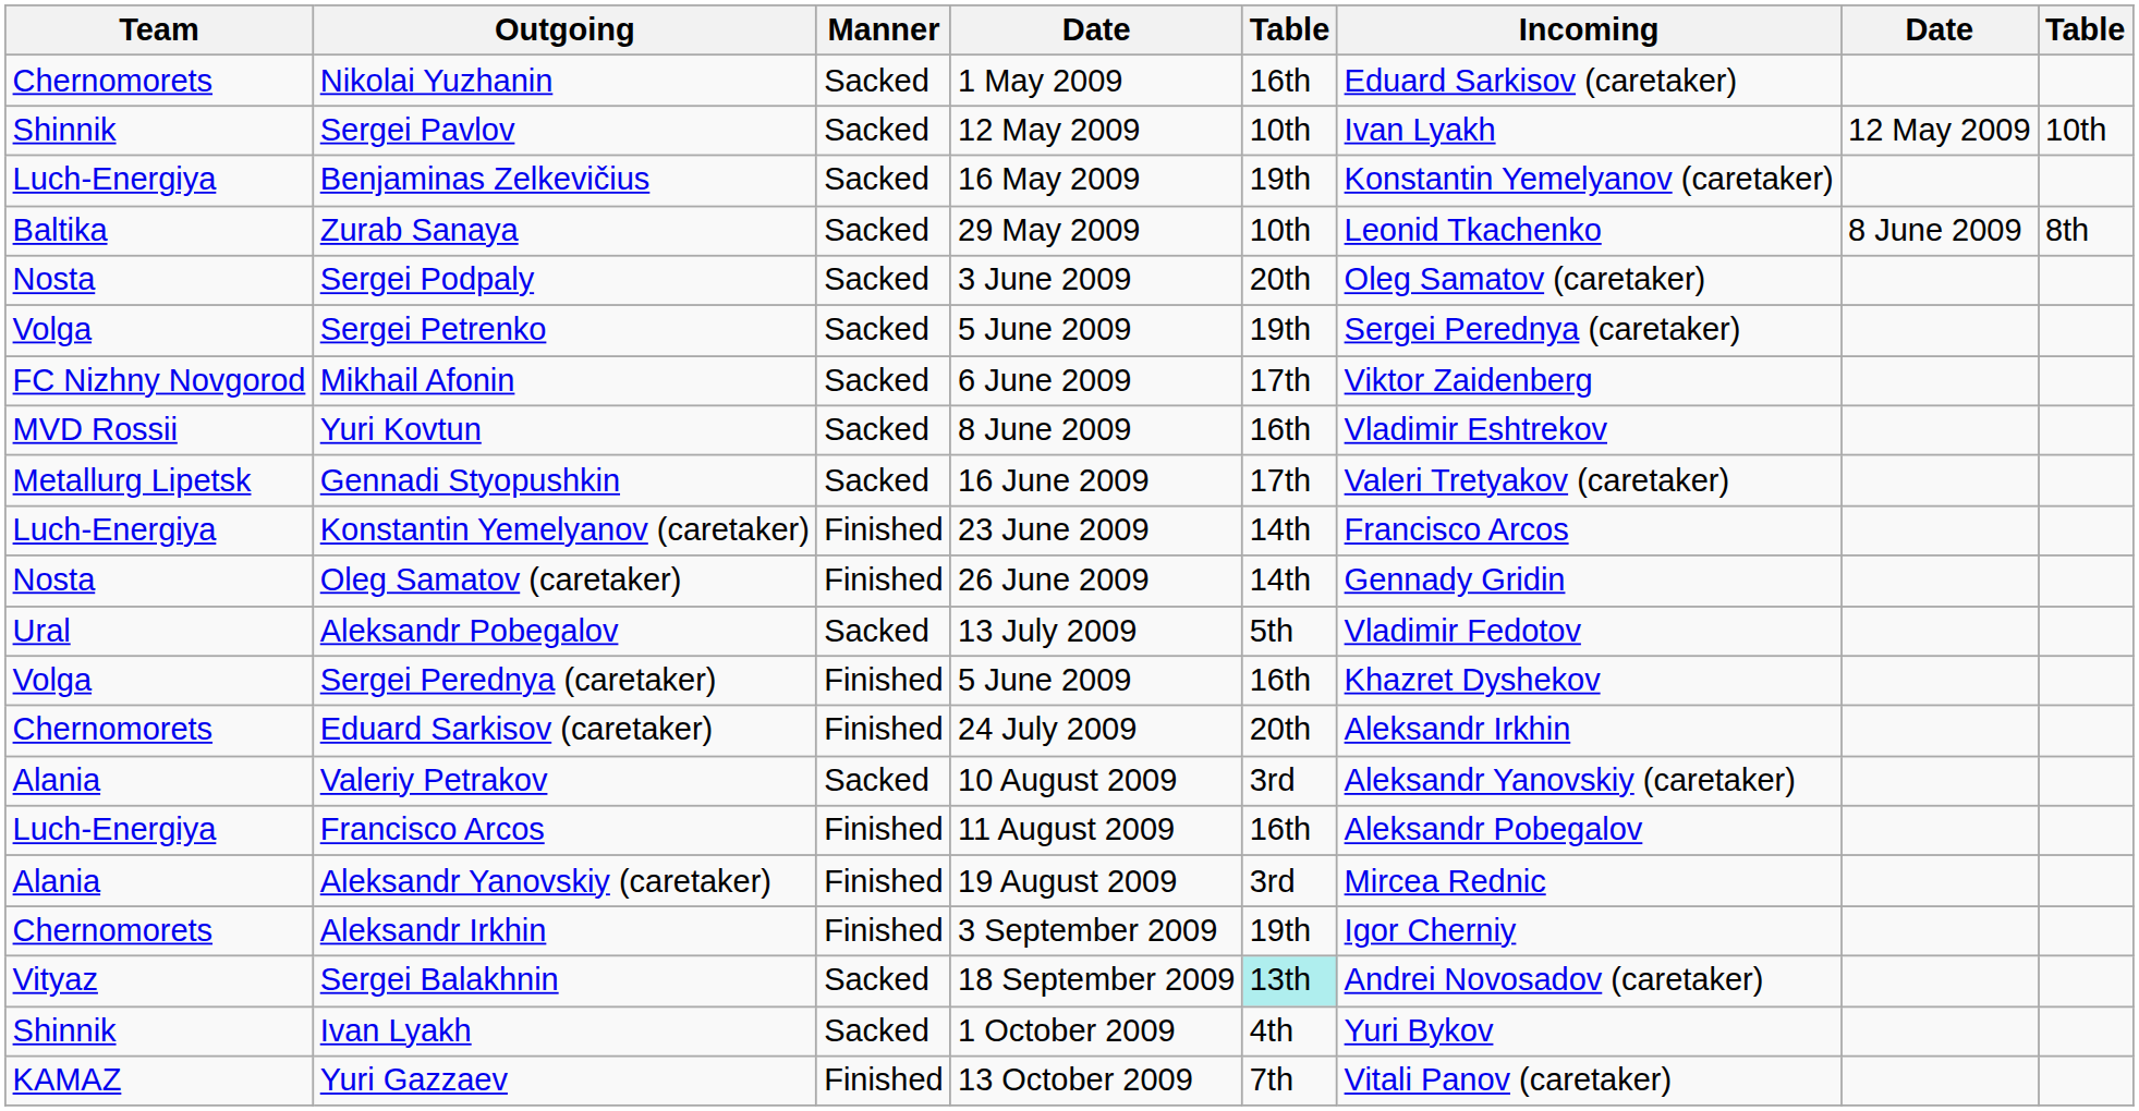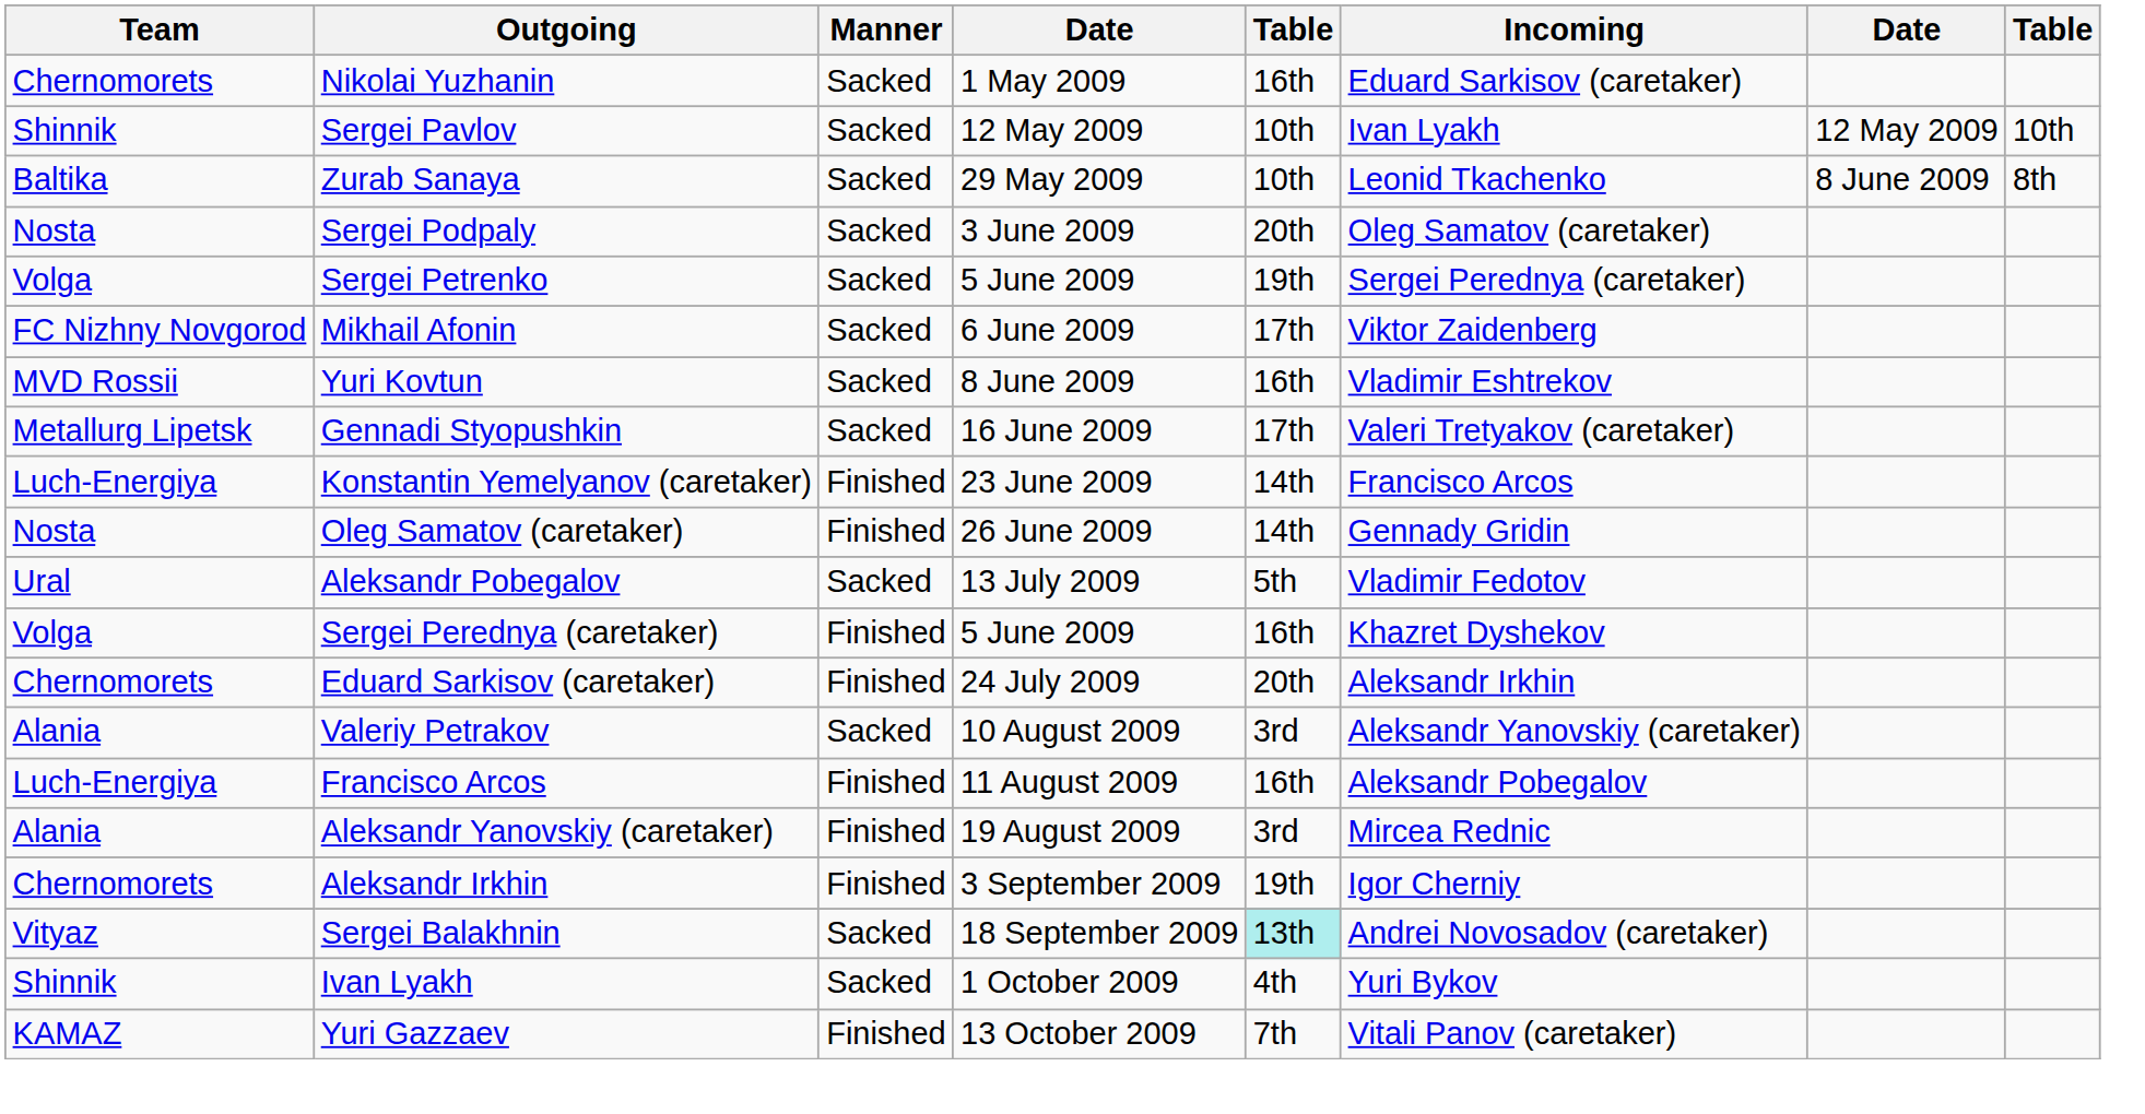 <table class="wikitable">
 <tr>
 <th>Team</th>
 <th>Outgoing</th>
 <th>Manner</th>
 <th>Date</th>
 <th>Table</th>
 <th>Incoming</th>
 <th>Date</th>
 <th>Table</th>
 </tr>
 <tr>
 <td><a href='#'>Chernomorets</a></td>
 <td> <a href='#'>Nikolai Yuzhanin</a></td>
 <td>Sacked</td>
 <td>1 May 2009</td>
 <td>16th</td>
 <td> <a href='#'>Eduard Sarkisov</a> (caretaker)</td>
 <td></td>
 <td></td>
 </tr>
 <tr>
 <td><a href='#'>Shinnik</a></td>
 <td> <a href='#'>Sergei Pavlov</a></td>
 <td>Sacked</td>
 <td>12 May 2009</td>
 <td>10th</td>
 <td> <a href='#'>Ivan Lyakh</a></td>
 <td>12 May 2009</td>
 <td>10th</td>
-</tr>
-<tr>
-<td><a href='#'>Luch-Energiya</a></td>
-<td> <a href='#'>Benjaminas Zelkevičius</a></td>
-<td>Sacked</td>
-<td>16 May 2009</td>
-<td>19th</td>
-<td> <a href='#'>Konstantin Yemelyanov</a> (caretaker)</td>
-<td></td>
-<td></td>
 </tr>
 <tr>
 <td><a href='#'>Baltika</a></td>
 <td> <a href='#'>Zurab Sanaya</a></td>
 <td>Sacked</td>
 <td>29 May 2009</td>
 <td>10th</td>
 <td> <a href='#'>Leonid Tkachenko</a></td>
 <td>8 June 2009</td>
 <td>8th</td>
 </tr>
 <tr>
 <td><a href='#'>Nosta</a></td>
 <td> <a href='#'>Sergei Podpaly</a></td>
 <td>Sacked</td>
 <td>3 June 2009</td>
 <td>20th</td>
 <td> <a href='#'>Oleg Samatov</a> (caretaker)</td>
 <td></td>
 <td></td>
 </tr>
 <tr>
 <td><a href='#'>Volga</a></td>
 <td> <a href='#'>Sergei Petrenko</a></td>
 <td>Sacked</td>
 <td>5 June 2009</td>
 <td>19th</td>
 <td> <a href='#'>Sergei Perednya</a> (caretaker)</td>
 <td></td>
 <td></td>
 </tr>
 <tr>
 <td><a href='#'>FC Nizhny Novgorod</a></td>
 <td> <a href='#'>Mikhail Afonin</a></td>
 <td>Sacked</td>
 <td>6 June 2009</td>
 <td>17th</td>
 <td> <a href='#'>Viktor Zaidenberg</a></td>
 <td></td>
 <td></td>
 </tr>
 <tr>
 <td><a href='#'>MVD Rossii</a></td>
 <td> <a href='#'>Yuri Kovtun</a></td>
 <td>Sacked</td>
 <td>8 June 2009</td>
 <td>16th</td>
 <td> <a href='#'>Vladimir Eshtrekov</a></td>
 <td></td>
 <td></td>
 </tr>
 <tr>
 <td><a href='#'>Metallurg Lipetsk</a></td>
 <td> <a href='#'>Gennadi Styopushkin</a></td>
 <td>Sacked</td>
 <td>16 June 2009</td>
 <td>17th</td>
 <td> <a href='#'>Valeri Tretyakov</a> (caretaker)</td>
 <td></td>
 <td></td>
 </tr>
 <tr>
 <td><a href='#'>Luch-Energiya</a></td>
 <td> <a href='#'>Konstantin Yemelyanov</a> (caretaker)</td>
 <td>Finished</td>
 <td>23 June 2009</td>
 <td>14th</td>
 <td> <a href='#'>Francisco Arcos</a></td>
 <td></td>
 <td></td>
 </tr>
 <tr>
 <td><a href='#'>Nosta</a></td>
 <td> <a href='#'>Oleg Samatov</a> (caretaker)</td>
 <td>Finished</td>
 <td>26 June 2009</td>
 <td>14th</td>
 <td> <a href='#'>Gennady Gridin</a></td>
 <td></td>
 <td></td>
 </tr>
 <tr>
 <td><a href='#'>Ural</a></td>
 <td> <a href='#'>Aleksandr Pobegalov</a></td>
 <td>Sacked</td>
 <td>13 July 2009</td>
 <td>5th</td>
 <td> <a href='#'>Vladimir Fedotov</a></td>
 <td></td>
 <td></td>
 </tr>
 <tr>
 <td><a href='#'>Volga</a></td>
 <td> <a href='#'>Sergei Perednya</a> (caretaker)</td>
 <td>Finished</td>
 <td>5 June 2009</td>
 <td>16th</td>
 <td> <a href='#'>Khazret Dyshekov</a></td>
 <td></td>
 <td></td>
 </tr>
 <tr>
 <td><a href='#'>Chernomorets</a></td>
 <td> <a href='#'>Eduard Sarkisov</a> (caretaker)</td>
 <td>Finished</td>
 <td>24 July 2009</td>
 <td>20th</td>
 <td> <a href='#'>Aleksandr Irkhin</a></td>
 <td></td>
 <td></td>
 </tr>
 <tr>
 <td><a href='#'>Alania</a></td>
 <td> <a href='#'>Valeriy Petrakov</a></td>
 <td>Sacked</td>
 <td>10 August 2009</td>
 <td>3rd</td>
 <td> <a href='#'>Aleksandr Yanovskiy</a> (caretaker)</td>
 <td></td>
 <td></td>
 </tr>
 <tr>
 <td><a href='#'>Luch-Energiya</a></td>
 <td> <a href='#'>Francisco Arcos</a></td>
 <td>Finished</td>
 <td>11 August 2009</td>
 <td>16th</td>
 <td> <a href='#'>Aleksandr Pobegalov</a></td>
 <td></td>
 <td></td>
 </tr>
 <tr>
 <td><a href='#'>Alania</a></td>
 <td> <a href='#'>Aleksandr Yanovskiy</a> (caretaker)</td>
 <td>Finished</td>
 <td>19 August 2009</td>
 <td>3rd</td>
 <td> <a href='#'>Mircea Rednic</a></td>
 <td></td>
 <td></td>
 </tr>
 <tr>
 <td><a href='#'>Chernomorets</a></td>
 <td> <a href='#'>Aleksandr Irkhin</a></td>
 <td>Finished</td>
 <td>3 September 2009</td>
 <td>19th</td>
 <td> <a href='#'>Igor Cherniy</a></td>
 <td></td>
 <td></td>
 </tr>
 <tr>
 <td><a href='#'>Vityaz</a></td>
 <td> <a href='#'>Sergei Balakhnin</a></td>
 <td>Sacked</td>
 <td>18 September 2009</td>
 <td style="background: paleturquoise;">13th</td>
 <td> <a href='#'>Andrei Novosadov</a> (caretaker)</td>
 <td></td>
 <td></td>
 </tr>
 <tr>
 <td><a href='#'>Shinnik</a></td>
 <td> <a href='#'>Ivan Lyakh</a></td>
 <td>Sacked</td>
 <td>1 October 2009</td>
 <td>4th</td>
 <td> <a href='#'>Yuri Bykov</a></td>
 <td></td>
 <td></td>
 </tr>
 <tr>
 <td><a href='#'>KAMAZ</a></td>
 <td> <a href='#'>Yuri Gazzaev</a></td>
 <td>Finished</td>
 <td>13 October 2009</td>
 <td>7th</td>
 <td> <a href='#'>Vitali Panov</a> (caretaker)</td>
 <td></td>
 <td></td>
 </tr>
 </table>
